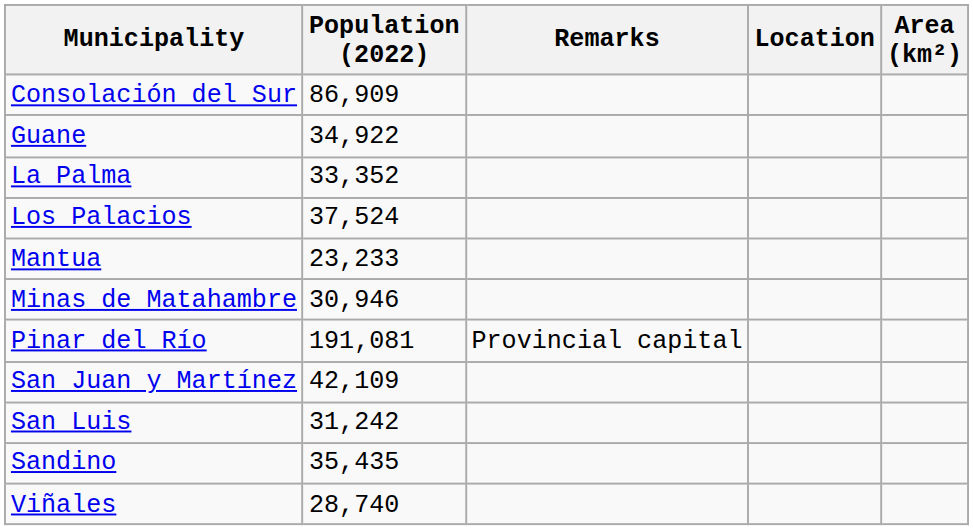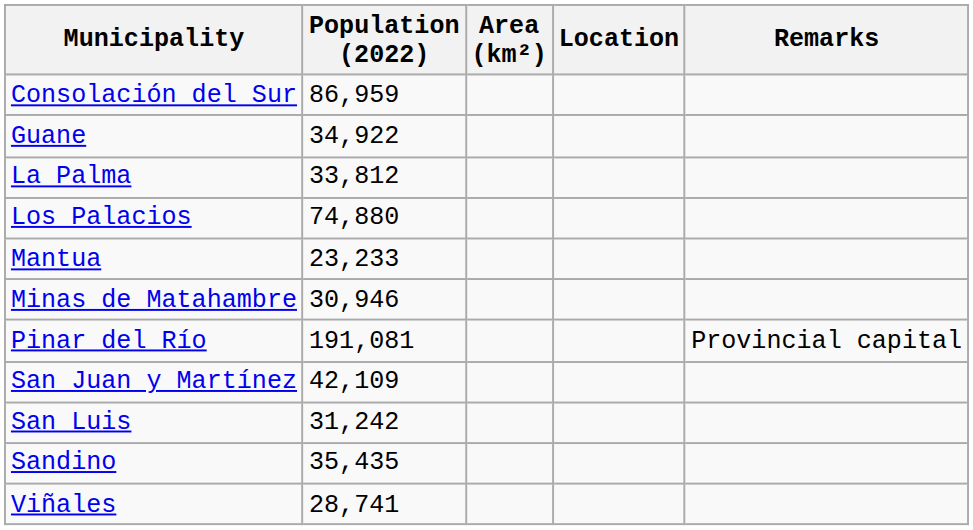 <table class="wikitable sortable">
 <tr>
 <th>Municipality</th>
 <th>Population<br>(2022)</th>
+<th>Area<br>(km²)</th>
+<th>Location</th>
 <th>Remarks</th>
-<th>Location</th>
-<th>Area<br>(km²)</th>
 </tr>
 <tr>
 <td><a href='#'>Consolación del Sur</a></td>
-<td>86,909</td>
+<td>86,959</td>
 <td></td>
 <td><small></small></td>
 <td></td>
 </tr>
 <tr>
 <td><a href='#'>Guane</a></td>
 <td>34,922</td>
 <td></td>
 <td><small></small></td>
 <td></td>
 </tr>
 <tr>
 <td><a href='#'>La Palma</a></td>
-<td>33,352</td>
+<td>33,812</td>
 <td></td>
 <td><small></small></td>
 <td></td>
 </tr>
 <tr>
 <td><a href='#'>Los Palacios</a></td>
-<td>37,524</td>
+<td>74,880</td>
 <td></td>
 <td><small></small></td>
 <td></td>
 </tr>
 <tr>
 <td><a href='#'>Mantua</a></td>
 <td>23,233</td>
 <td></td>
 <td><small></small></td>
 <td></td>
 </tr>
 <tr>
 <td><a href='#'>Minas de Matahambre</a></td>
 <td>30,946</td>
 <td></td>
 <td><small></small></td>
 <td></td>
 </tr>
 <tr>
 <td><a href='#'>Pinar del Río</a></td>
 <td>191,081</td>
+<td></td>
+<td><small></small></td>
 <td>Provincial capital</td>
-<td><small></small></td>
-<td></td>
 </tr>
 <tr>
 <td><a href='#'>San Juan y Martínez</a></td>
 <td>42,109</td>
 <td></td>
 <td><small></small></td>
 <td></td>
 </tr>
 <tr>
 <td><a href='#'>San Luis</a></td>
 <td>31,242</td>
 <td></td>
 <td><small></small></td>
 <td></td>
 </tr>
 <tr>
 <td><a href='#'>Sandino</a></td>
 <td>35,435</td>
 <td></td>
 <td><small></small></td>
 <td></td>
 </tr>
 <tr>
 <td><a href='#'>Viñales</a></td>
-<td>28,740</td>
+<td>28,741</td>
 <td></td>
 <td><small></small></td>
 <td></td>
 </tr>
 </table>
